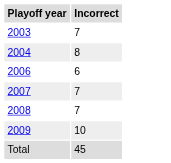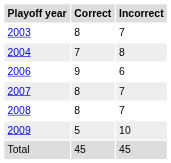 <table cellpadding=5>
 <tr bgcolor="#dddddd">
 <td><strong>Playoff year</strong></td>
+<td><strong>Correct</strong></td>
 <td><strong>Incorrect</strong></td>
 </tr>
 <tr>
 <td><a href='#'>2003</a></td>
+<td>8</td>
 <td>7</td>
 </tr>
 <tr bgcolor="#eeeeee">
 <td><a href='#'>2004</a></td>
+<td>7</td>
 <td>8</td>
 </tr>
 <tr>
 <td><a href='#'>2006</a></td>
+<td>9</td>
 <td>6</td>
 </tr>
 <tr bgcolor="#eeeeee">
 <td><a href='#'>2007</a></td>
+<td>8</td>
 <td>7</td>
 </tr>
 <tr>
 <td><a href='#'>2008</a></td>
+<td>8</td>
 <td>7</td>
 </tr>
 <tr bgcolor="#eeeeee">
 <td><a href='#'>2009</a></td>
+<td>5</td>
 <td>10</td>
 </tr>
 <tr bgcolor="#dddddd">
 <td>Total</td>
 <td>45</td>
+<td>45</td>
 </tr>
 </table>
